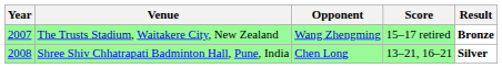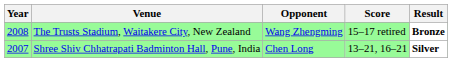 <table class="sortable wikitable" style="font-size: 90%;">
 <tr>
 <th>Year</th>
 <th>Venue</th>
 <th>Opponent</th>
 <th>Score</th>
 <th>Result</th>
 </tr>
 <tr style="background:#98FB98">
-<td align="center"><a href='#'>2007</a></td>
+<td align="center"><a href='#'>2008</a></td>
 <td align="left"><a href='#'>The Trusts Stadium</a>, <a href='#'>Waitakere City</a>, New Zealand</td>
 <td align="left"> <a href='#'>Wang Zhengming</a></td>
 <td align="left">15–17 retired</td>
 <td style="text-align:left; background:white"> <strong>Bronze</strong></td>
 </tr>
 <tr style="background:#98FB98">
-<td align="center"><a href='#'>2008</a></td>
+<td align="center"><a href='#'>2007</a></td>
 <td align="left"><a href='#'>Shree Shiv Chhatrapati Badminton Hall</a>, <a href='#'>Pune</a>, India</td>
 <td align="left"> <a href='#'>Chen Long</a></td>
 <td align="left">13–21, 16–21</td>
 <td style="text-align:left; background:white"> <strong>Silver</strong></td>
 </tr>
 </table>
